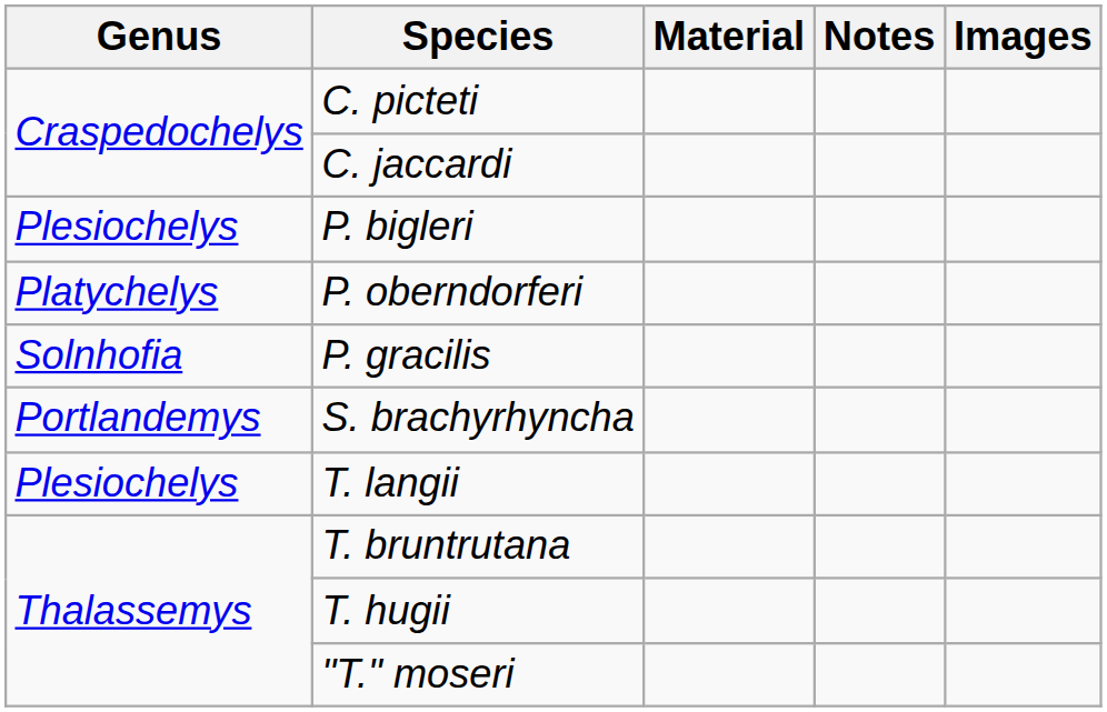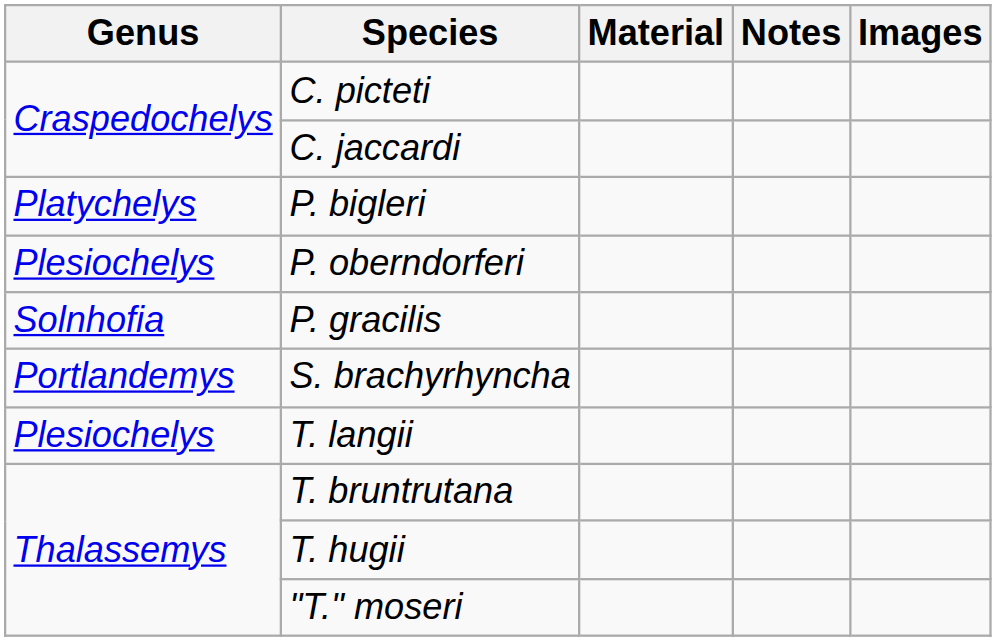 <table class="wikitable">
 <tr>
 <th>Genus</th>
 <th>Species</th>
 <th>Material</th>
 <th>Notes</th>
 <th>Images</th>
 </tr>
 <tr>
 <td rowspan="2"><em><a href='#'>Craspedochelys</a></em></td>
 <td><em>C. picteti</em></td>
 <td></td>
 <td></td>
 <td></td>
 </tr>
 <tr>
 <td><em>C. jaccardi</em></td>
 <td></td>
 <td></td>
 <td></td>
 </tr>
 <tr>
-<td><em><a href='#'>Plesiochelys</a></em></td>
+<td><em><a href='#'>Platychelys</a></em></td>
 <td><em>P. bigleri</em></td>
 <td></td>
 <td></td>
 <td></td>
 </tr>
 <tr>
-<td><em><a href='#'>Platychelys</a></em></td>
+<td><em><a href='#'>Plesiochelys</a></em></td>
 <td><em>P. oberndorferi</em></td>
 <td></td>
 <td></td>
 <td></td>
 </tr>
 <tr>
 <td><em><a href='#'>Solnhofia</a></em></td>
 <td><em>P. gracilis</em></td>
 <td></td>
 <td></td>
 <td></td>
 </tr>
 <tr>
 <td><em><a href='#'>Portlandemys</a></em></td>
 <td><em>S. brachyrhyncha</em></td>
 <td></td>
 <td></td>
 <td></td>
 </tr>
 <tr>
 <td><em><a href='#'>Plesiochelys</a></em></td>
 <td><em>T. langii</em></td>
 <td></td>
 <td></td>
 <td></td>
 </tr>
 <tr>
 <td rowspan="3"><em><a href='#'>Thalassemys</a></em></td>
 <td><em>T. bruntrutana</em></td>
 <td></td>
 <td></td>
 <td></td>
 </tr>
 <tr>
 <td><em>T. hugii</em></td>
 <td></td>
 <td></td>
 <td></td>
 </tr>
 <tr>
 <td><em>"T." moseri</em></td>
 <td></td>
 <td></td>
 <td></td>
 </tr>
 </table>
